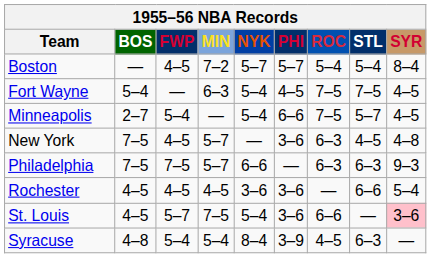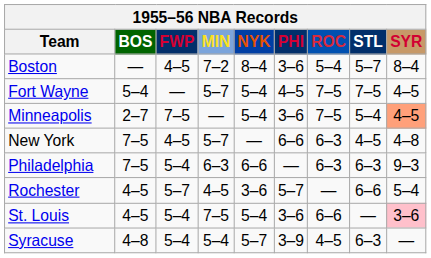 <table class="wikitable" style="font-size:95%; text-align:center;">
 <tr>
 <th colspan=9>1955–56 NBA Records</th>
 </tr>
 <tr>
 <th width=100>Team</th>
 <th style="background:#006400;color:#FFFFFF;width=35">BOS</th>
 <th style="background:#012F6B;color:#D40032;width=35">FWP</th>
 <th style="background:#7BA4DB;color:#FBE122;width=35">MIN</th>
 <th style="background:#003EA4;color:#E45206;width=35">NYK</th>
 <th style="background:#012F6B;color:#D50033;width=35">PHI</th>
 <th style="background:#0050B0;color:#D82A3C;width=35">ROC</th>
 <th style="background:#012F6B;color:#FFFFFF;width=35">STL</th>
 <th style="background:#C79968;color:#D20032;width=35">SYR</th>
 </tr>
 <tr>
 <td style="text-align:left;"><a href='#'>Boston</a></td>
 <td>—</td>
 <td>4–5</td>
 <td>7–2</td>
+<td>8–4</td>
+<td>3–6</td>
+<td>5–4</td>
 <td>5–7</td>
-<td>5–7</td>
-<td>5–4</td>
-<td>5–4</td>
 <td>8–4</td>
 </tr>
 <tr>
 <td style="text-align:left;"><a href='#'>Fort Wayne</a></td>
 <td>5–4</td>
 <td>—</td>
-<td>6–3</td>
+<td>5–7</td>
 <td>5–4</td>
 <td>4–5</td>
 <td>7–5</td>
 <td>7–5</td>
 <td>4–5</td>
 </tr>
 <tr>
 <td style="text-align:left;"><a href='#'>Minneapolis</a></td>
 <td>2–7</td>
-<td>5–4</td>
+<td>7–5</td>
 <td>—</td>
 <td>5–4</td>
-<td>6–6</td>
+<td>3–6</td>
 <td>7–5</td>
-<td>5–7</td>
-<td>4–5</td>
+<td>5–4</td>
+<td style="background: lightsalmon;">4–5</td>
 </tr>
 <tr>
 <td style="text-align:left;">New York</td>
 <td>7–5</td>
 <td>4–5</td>
 <td>5–7</td>
 <td>—</td>
-<td>3–6</td>
+<td>6–6</td>
 <td>6–3</td>
 <td>4–5</td>
 <td>4–8</td>
 </tr>
 <tr>
 <td style="text-align:left;"><a href='#'>Philadelphia</a></td>
 <td>7–5</td>
-<td>7–5</td>
-<td>5–7</td>
+<td>5–4</td>
+<td>6–3</td>
 <td>6–6</td>
 <td>—</td>
 <td>6–3</td>
 <td>6–3</td>
 <td>9–3</td>
 </tr>
 <tr>
 <td style="text-align:left;"><a href='#'>Rochester</a></td>
 <td>4–5</td>
-<td>4–5</td>
+<td>5–7</td>
 <td>4–5</td>
 <td>3–6</td>
-<td>3–6</td>
+<td>5–7</td>
 <td>—</td>
 <td>6–6</td>
 <td>5–4</td>
 </tr>
 <tr>
 <td style="text-align:left;"><a href='#'>St. Louis</a></td>
 <td>4–5</td>
-<td>5–7</td>
+<td>5–4</td>
 <td>7–5</td>
 <td>5–4</td>
 <td>3–6</td>
 <td>6–6</td>
 <td>—</td>
 <td style="background: pink;">3–6</td>
 </tr>
 <tr>
 <td style="text-align:left;"><a href='#'>Syracuse</a></td>
 <td>4–8</td>
 <td>5–4</td>
 <td>5–4</td>
-<td>8–4</td>
+<td>5–7</td>
 <td>3–9</td>
 <td>4–5</td>
 <td>6–3</td>
 <td>—</td>
 </tr>
 </table>
